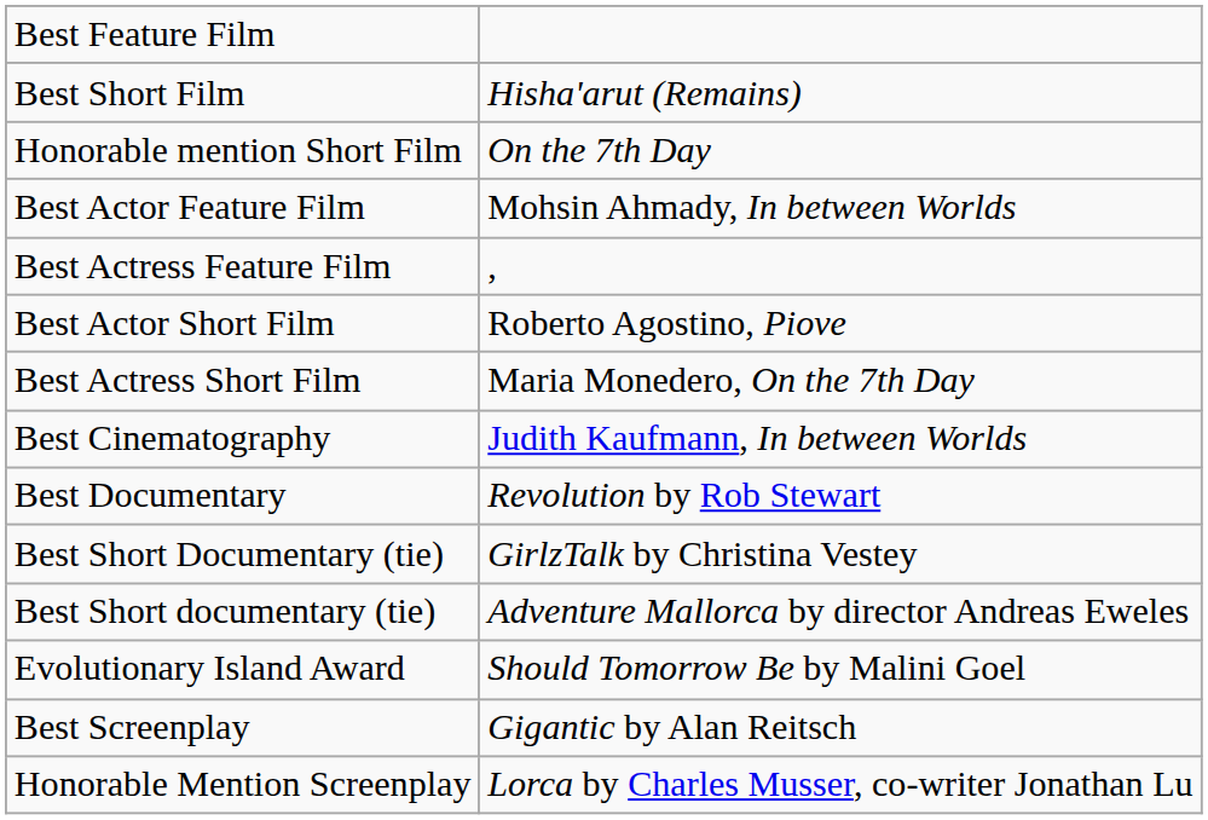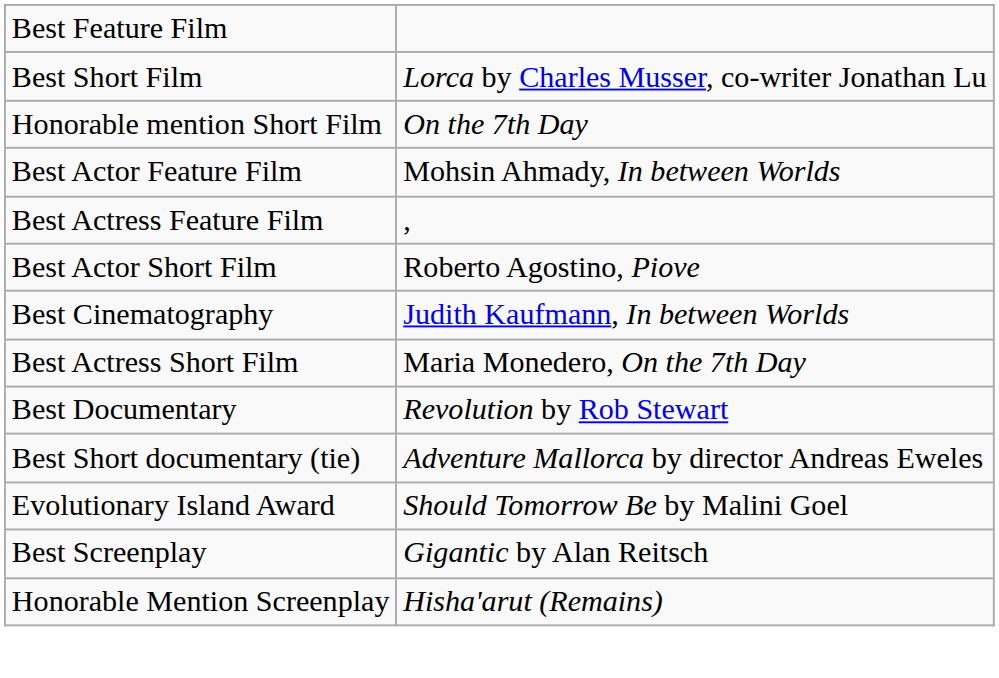 <table class="wikitable">
 <tr>
 <td>Best Feature Film</td>
 <td><em></em></td>
 </tr>
 <tr>
 <td>Best Short Film</td>
-<td><em>Hisha'arut (Remains)</em></td>
+<td><em>Lorca</em> by <a href='#'>Charles Musser</a>, co-writer Jonathan Lu</td>
 </tr>
 <tr>
 <td>Honorable mention Short Film</td>
 <td><em>On the 7th Day</em></td>
 </tr>
 <tr>
 <td>Best Actor Feature Film</td>
 <td>Mohsin Ahmady, <em>In between Worlds</em></td>
 </tr>
 <tr>
 <td>Best Actress Feature Film</td>
 <td>, <em></em></td>
 </tr>
 <tr>
 <td>Best Actor Short Film</td>
 <td>Roberto Agostino, <em>Piove</em></td>
 </tr>
 <tr>
+<td>Best Cinematography</td>
+<td><a href='#'>Judith Kaufmann</a>, <em>In between Worlds</em></td>
+</tr>
+<tr>
 <td>Best Actress Short Film</td>
 <td>Maria Monedero, <em>On the 7th Day</em></td>
 </tr>
 <tr>
-<td>Best Cinematography</td>
-<td><a href='#'>Judith Kaufmann</a>, <em>In between Worlds</em></td>
-</tr>
-<tr>
 <td>Best Documentary</td>
 <td><em>Revolution</em> by <a href='#'>Rob Stewart</a></td>
-</tr>
-<tr>
-<td>Best Short Documentary (tie)</td>
-<td><em>GirlzTalk</em> by Christina Vestey</td>
 </tr>
 <tr>
 <td>Best Short documentary (tie)</td>
 <td><em>Adventure Mallorca</em> by director Andreas Eweles</td>
 </tr>
 <tr>
 <td>Evolutionary Island Award</td>
 <td><em>Should Tomorrow Be</em> by Malini Goel</td>
 </tr>
 <tr>
 <td>Best Screenplay</td>
 <td><em>Gigantic</em> by Alan Reitsch</td>
 </tr>
 <tr>
 <td>Honorable Mention Screenplay</td>
-<td><em>Lorca</em> by <a href='#'>Charles Musser</a>, co-writer Jonathan Lu</td>
+<td><em>Hisha'arut (Remains)</em></td>
 </tr>
 </table>
